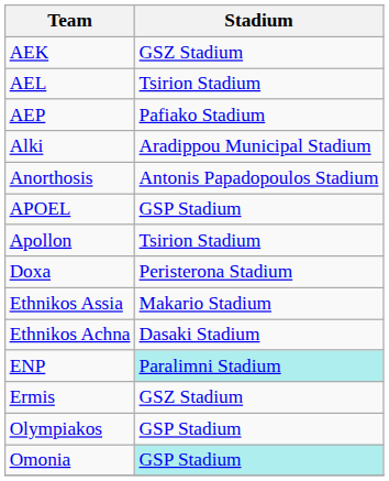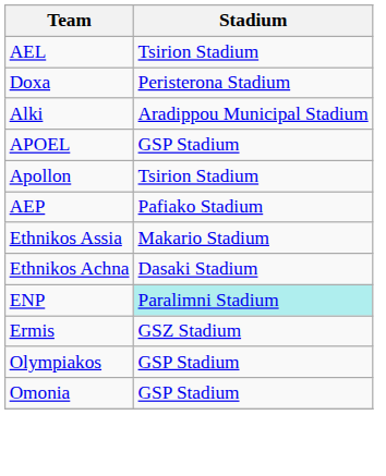 <table class="wikitable" style="font-size:90%">
 <tr>
 <th>Team</th>
 <th>Stadium</th>
 </tr>
 <tr>
-<td><a href='#'>AEK</a></td>
-<td><a href='#'>GSZ Stadium</a></td>
-</tr>
-<tr>
 <td><a href='#'>AEL</a></td>
 <td><a href='#'>Tsirion Stadium</a></td>
 </tr>
 <tr>
-<td><a href='#'>AEP</a></td>
-<td><a href='#'>Pafiako Stadium</a></td>
+<td><a href='#'>Doxa</a></td>
+<td><a href='#'>Peristerona Stadium</a></td>
 </tr>
 <tr>
 <td><a href='#'>Alki</a></td>
 <td><a href='#'>Aradippou Municipal Stadium</a></td>
-</tr>
-<tr>
-<td><a href='#'>Anorthosis</a></td>
-<td><a href='#'>Antonis Papadopoulos Stadium</a></td>
 </tr>
 <tr>
 <td><a href='#'>APOEL</a></td>
 <td><a href='#'>GSP Stadium</a></td>
 </tr>
 <tr>
 <td><a href='#'>Apollon</a></td>
 <td><a href='#'>Tsirion Stadium</a></td>
 </tr>
 <tr>
-<td><a href='#'>Doxa</a></td>
-<td><a href='#'>Peristerona Stadium</a></td>
+<td><a href='#'>AEP</a></td>
+<td><a href='#'>Pafiako Stadium</a></td>
 </tr>
 <tr>
 <td><a href='#'>Ethnikos Assia</a></td>
 <td><a href='#'>Makario Stadium</a></td>
 </tr>
 <tr>
 <td><a href='#'>Ethnikos Achna</a></td>
 <td><a href='#'>Dasaki Stadium</a></td>
 </tr>
 <tr>
 <td><a href='#'>ENP</a></td>
 <td style="background: paleturquoise;"><a href='#'>Paralimni Stadium</a></td>
 </tr>
 <tr>
 <td><a href='#'>Ermis</a></td>
 <td><a href='#'>GSZ Stadium</a></td>
 </tr>
 <tr>
 <td><a href='#'>Olympiakos</a></td>
 <td><a href='#'>GSP Stadium</a></td>
 </tr>
 <tr>
 <td><a href='#'>Omonia</a></td>
-<td style="background: paleturquoise;"><a href='#'>GSP Stadium</a></td>
+<td><a href='#'>GSP Stadium</a></td>
 </tr>
 <tr>
 </tr>
 </table>
